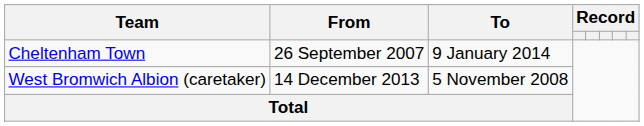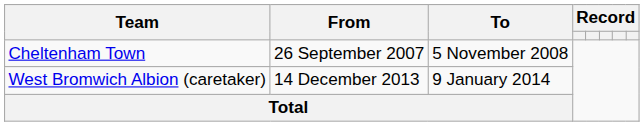 <table class=wikitable style="text-align: center">
 <tr>
 <th rowspan=2>Team</th>
 <th rowspan=2>From</th>
 <th rowspan=2>To</th>
 <th colspan=5>Record</th>
 </tr>
 <tr>
 <th></th>
 <th></th>
 <th></th>
 <th></th>
 <th></th>
 </tr>
 <tr>
 <td align=left><a href='#'>Cheltenham Town</a></td>
 <td align=left>26 September 2007</td>
-<td align=left>9 January 2014<br></td>
+<td align=left>5 November 2008<br></td>
 </tr>
 <tr>
 <td align=left><a href='#'>West Bromwich Albion</a> (caretaker)</td>
 <td align=left>14 December 2013</td>
-<td align=left>5 November 2008<br></td>
+<td align=left>9 January 2014<br></td>
 </tr>
 <tr>
 <th colspan=3>Total<br></th>
 </tr>
 </table>
